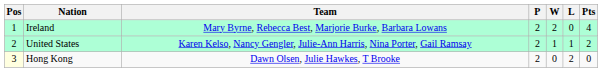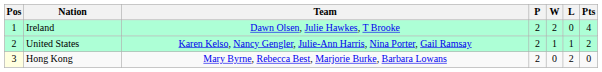 <table class="wikitable" style="font-size: 100%">
 <tr>
 <th width=20>Pos</th>
 <th width=150>Nation</th>
 <th width=650>Team</th>
 <th width=20>P</th>
 <th width=20>W</th>
 <th width=20>L</th>
 <th width=20>Pts</th>
 </tr>
 <tr align=center style="background: #ADFFD6;">
 <td>1</td>
 <td align="left"> Ireland</td>
-<td><a href='#'>Mary Byrne</a>, <a href='#'>Rebecca Best</a>, <a href='#'>Marjorie Burke</a>, <a href='#'>Barbara Lowans</a></td>
+<td><a href='#'>Dawn Olsen</a>, <a href='#'>Julie Hawkes</a>, <a href='#'>T Brooke</a></td>
 <td>2</td>
 <td>2</td>
 <td>0</td>
 <td>4</td>
 </tr>
 <tr align=center style="background: #ADFFD6;">
 <td>2</td>
 <td align="left"> United States</td>
 <td><a href='#'>Karen Kelso</a>, <a href='#'>Nancy Gengler</a>, <a href='#'>Julie-Ann Harris</a>, <a href='#'>Nina Porter</a>, <a href='#'>Gail Ramsay</a></td>
 <td>2</td>
 <td>1</td>
 <td>1</td>
 <td>2</td>
 </tr>
 <tr align=center>
 <td style="background: lightyellow;">3</td>
 <td align="left"> Hong Kong</td>
-<td><a href='#'>Dawn Olsen</a>, <a href='#'>Julie Hawkes</a>, <a href='#'>T Brooke</a></td>
+<td><a href='#'>Mary Byrne</a>, <a href='#'>Rebecca Best</a>, <a href='#'>Marjorie Burke</a>, <a href='#'>Barbara Lowans</a></td>
 <td>2</td>
 <td>0</td>
 <td>2</td>
 <td>0</td>
 </tr>
 </table>
